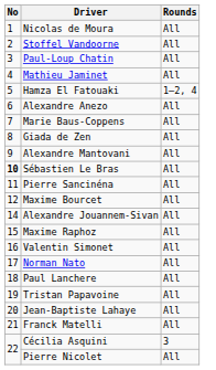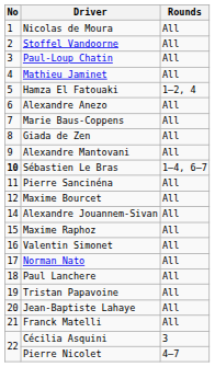 <table class="wikitable" style="font-size: 85%;">
 <tr>
 <th>No</th>
 <th>Driver</th>
 <th>Rounds</th>
 </tr>
 <tr>
 <td>1</td>
 <td> Nicolas de Moura</td>
 <td>All</td>
 </tr>
 <tr>
 <td>2</td>
 <td> <a href='#'>Stoffel Vandoorne</a></td>
 <td>All</td>
 </tr>
 <tr>
 <td>3</td>
 <td> <a href='#'>Paul-Loup Chatin</a></td>
 <td>All</td>
 </tr>
 <tr>
 <td>4</td>
 <td> <a href='#'>Mathieu Jaminet</a></td>
 <td>All</td>
 </tr>
 <tr>
 <td>5</td>
 <td> Hamza El Fatouaki</td>
 <td>1–2, 4</td>
 </tr>
 <tr>
 <td>6</td>
 <td> Alexandre Anezo</td>
 <td>All</td>
 </tr>
 <tr>
 <td>7</td>
 <td> Marie Baus-Coppens</td>
 <td>All</td>
 </tr>
 <tr>
 <td>8</td>
 <td> Giada de Zen</td>
 <td>All</td>
 </tr>
 <tr>
 <td>9</td>
 <td> Alexandre Mantovani</td>
 <td>All</td>
 </tr>
 <tr>
 <td><strong>10</strong></td>
 <td> Sébastien Le Bras</td>
-<td>All</td>
+<td>1–4, 6–7</td>
 </tr>
 <tr>
 <td>11</td>
 <td> Pierre Sancinéna</td>
 <td>All</td>
 </tr>
 <tr>
 <td>12</td>
 <td> Maxime Bourcet</td>
 <td>All</td>
 </tr>
 <tr>
 <td>14</td>
 <td> Alexandre Jouannem-Sivan</td>
 <td>All</td>
 </tr>
 <tr>
 <td>15</td>
 <td> Maxime Raphoz</td>
 <td>All</td>
 </tr>
 <tr>
 <td>16</td>
 <td> Valentin Simonet</td>
 <td>All</td>
 </tr>
 <tr>
 <td>17</td>
 <td> <a href='#'>Norman Nato</a></td>
 <td>All</td>
 </tr>
 <tr>
 <td>18</td>
 <td> Paul Lanchere</td>
 <td>All</td>
 </tr>
 <tr>
 <td>19</td>
 <td> Tristan Papavoine</td>
 <td>All</td>
 </tr>
 <tr>
 <td>20</td>
 <td> Jean-Baptiste Lahaye</td>
 <td>All</td>
 </tr>
 <tr>
 <td>21</td>
 <td> Franck Matelli</td>
 <td>All</td>
 </tr>
 <tr>
 <td rowspan=2>22</td>
 <td> Cécilia Asquini</td>
 <td>3</td>
 </tr>
 <tr>
 <td> Pierre Nicolet</td>
-<td>All</td>
+<td>4–7</td>
 </tr>
 </table>
